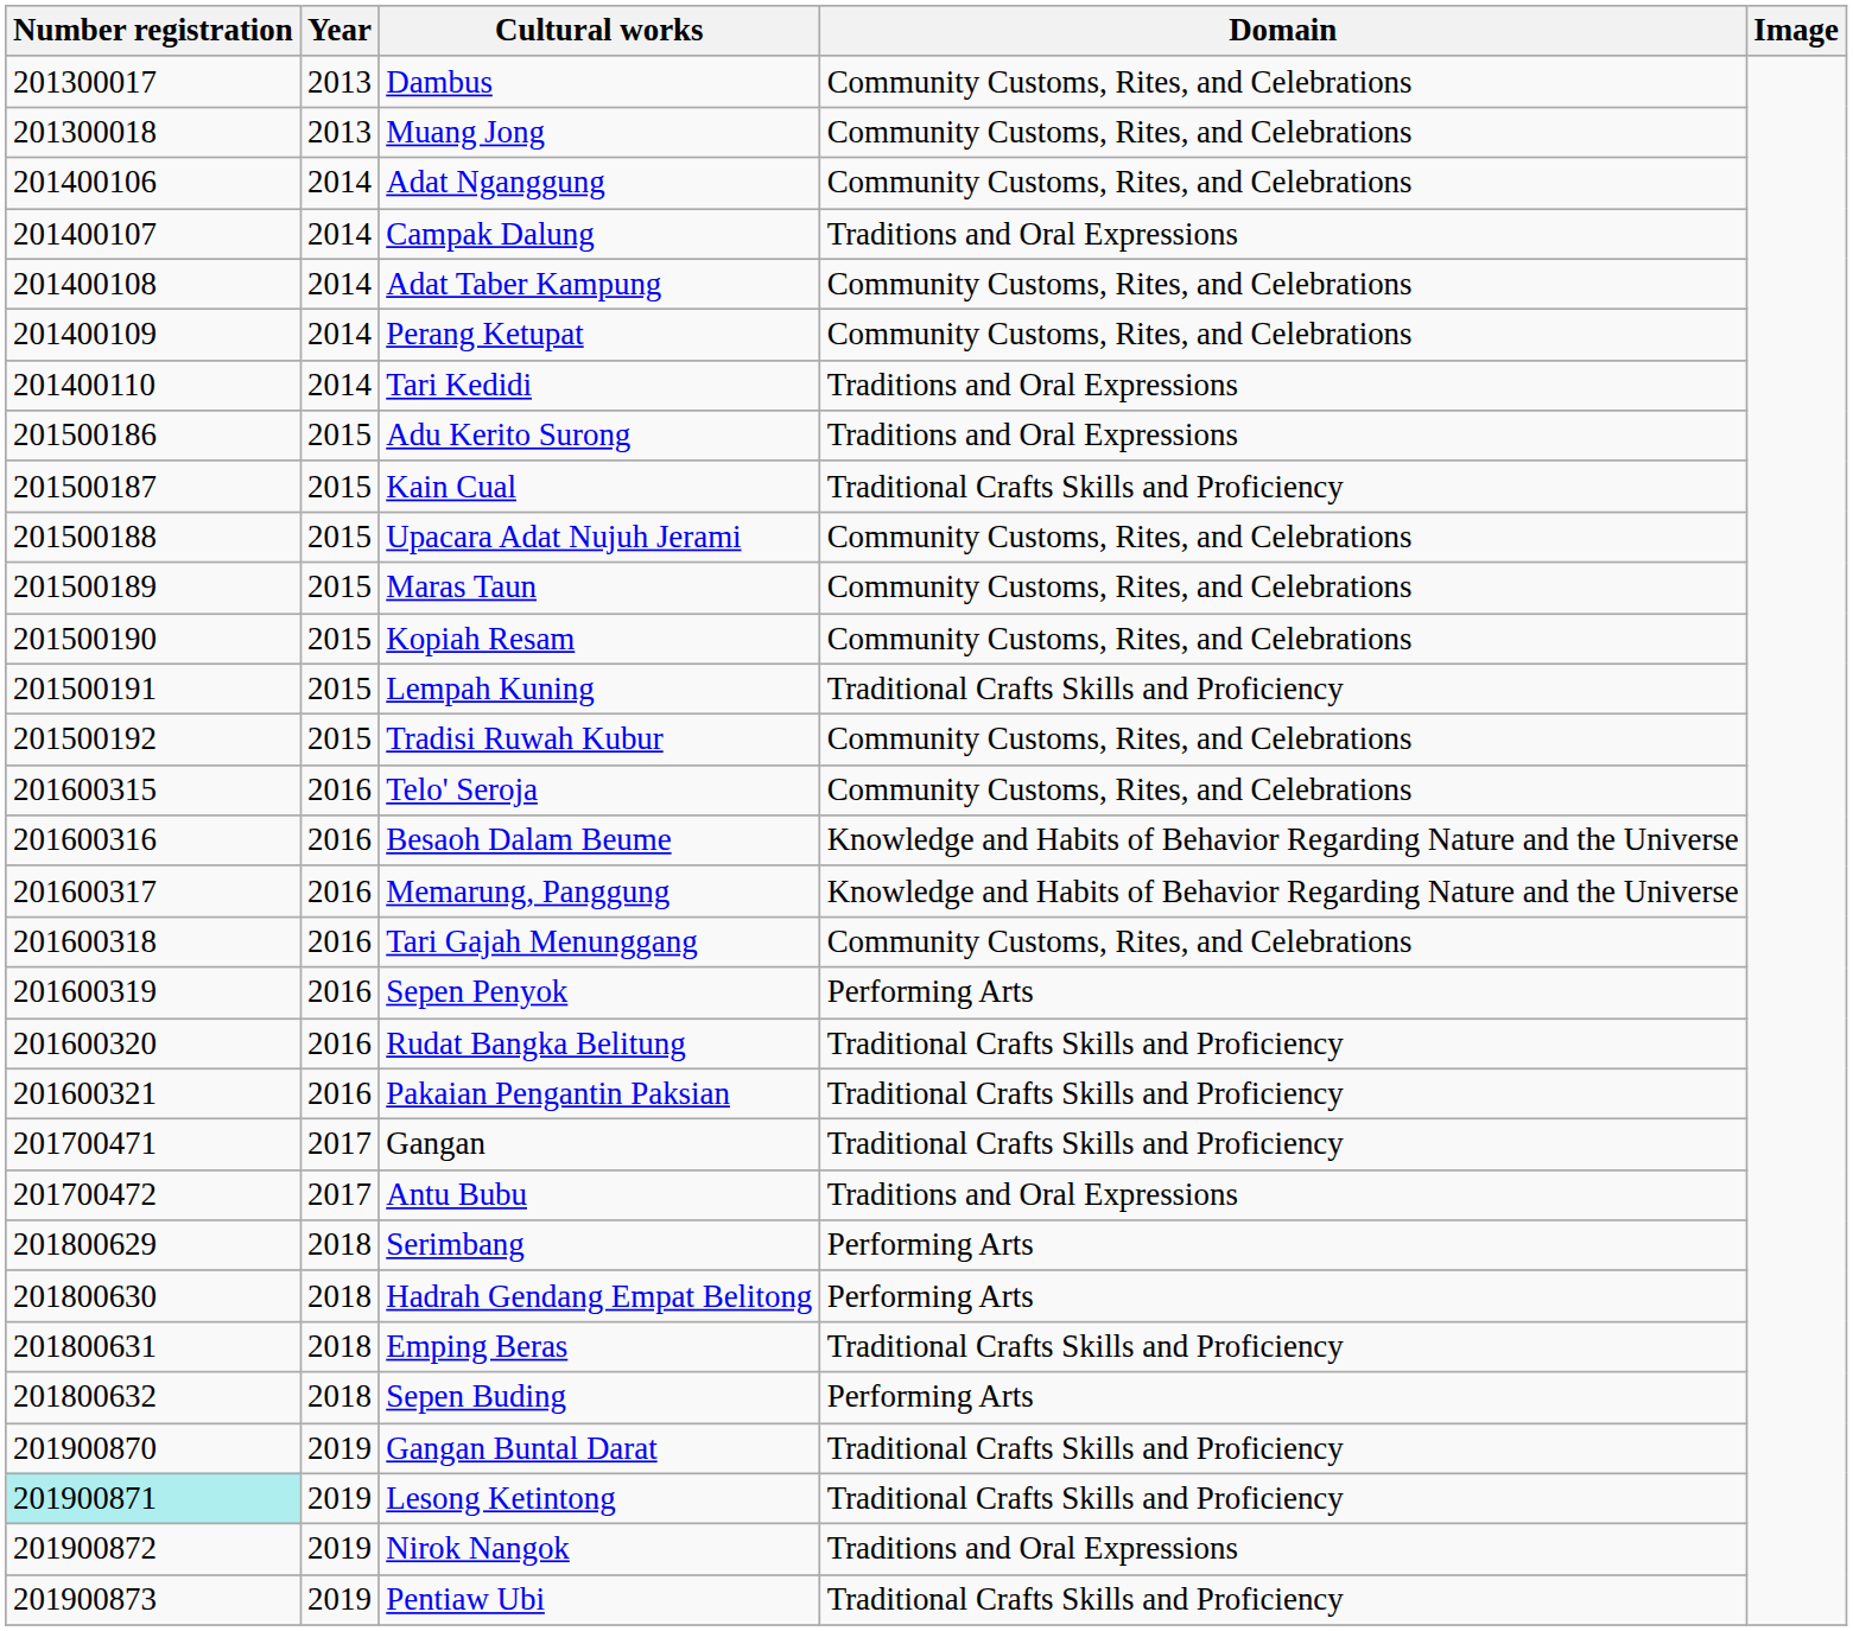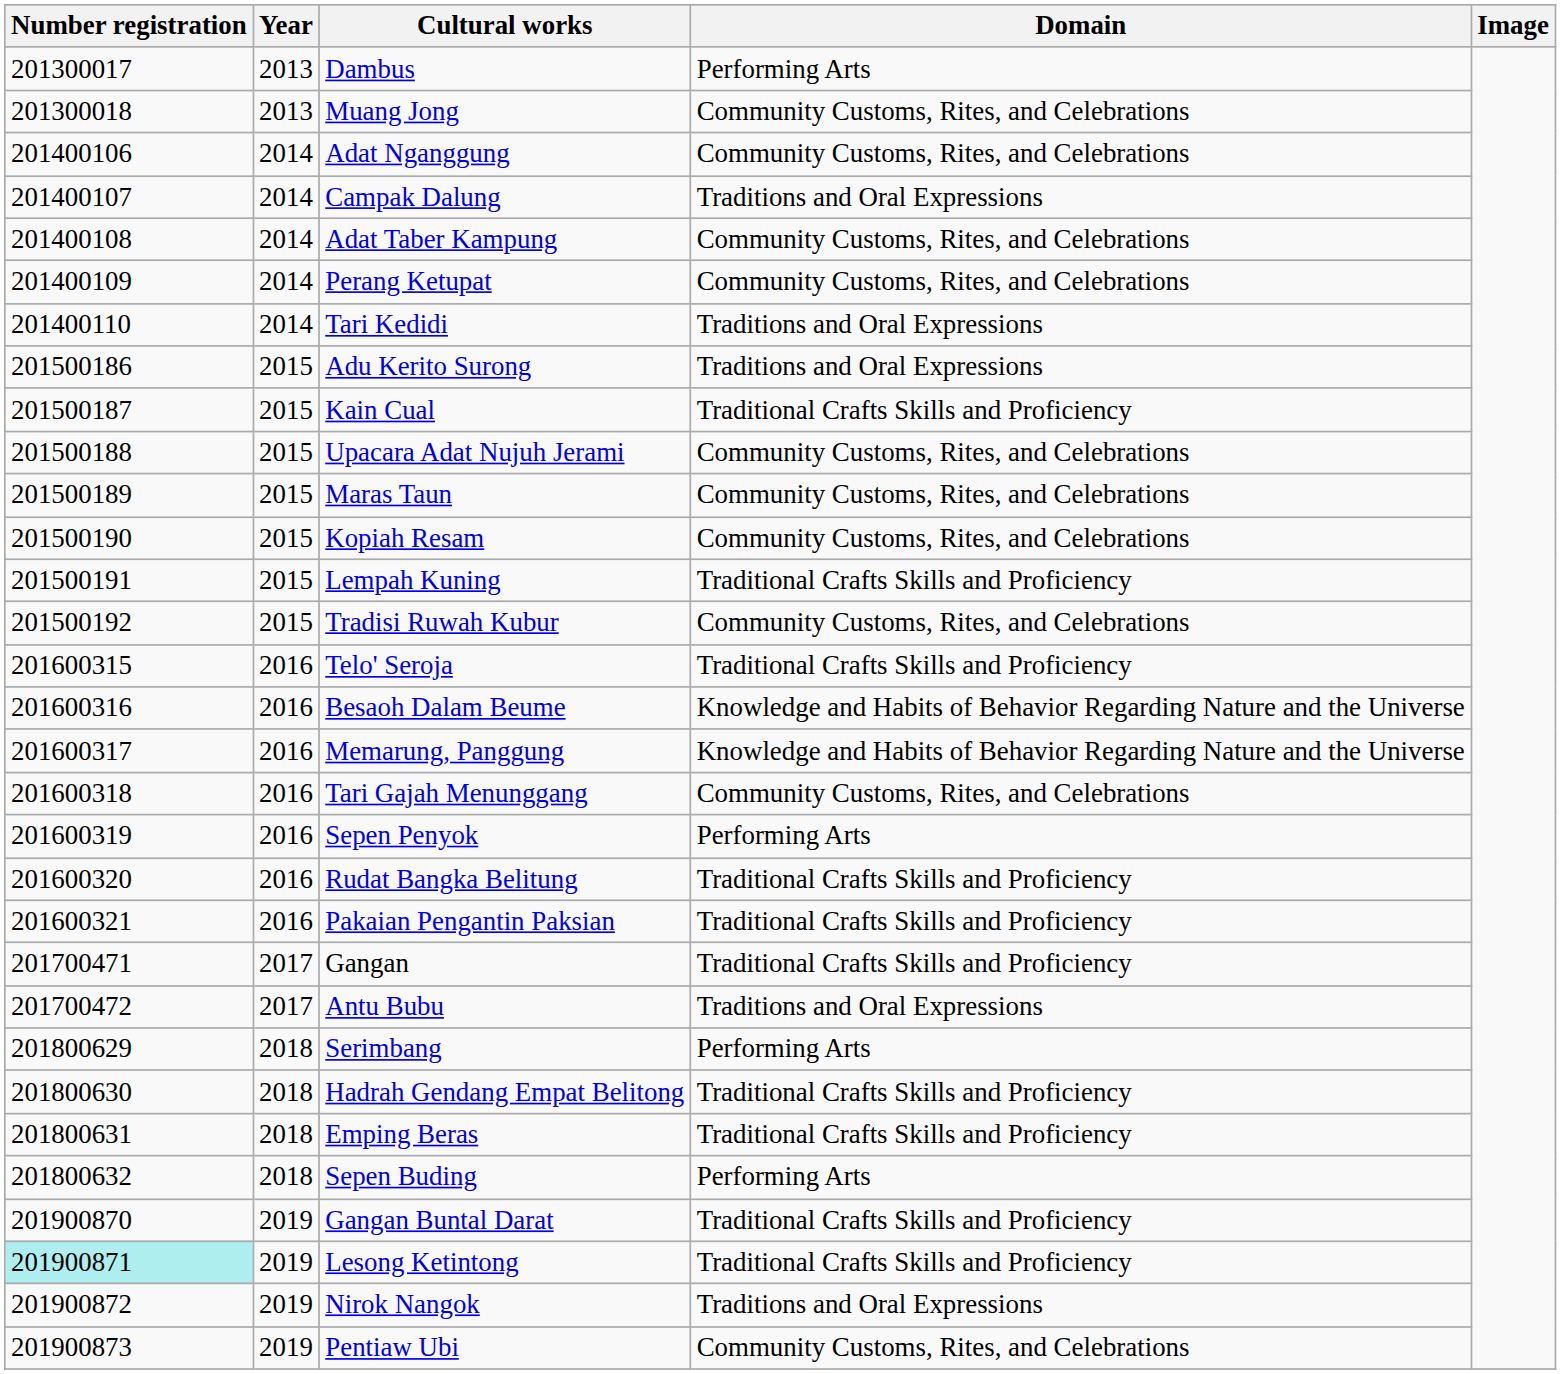 <table class = "wikitable sortable">
 <tr>
 <th>Number registration</th>
 <th>Year</th>
 <th>Cultural works</th>
 <th>Domain</th>
 <th>Image</th>
 </tr>
 <tr>
 <td>201300017</td>
 <td>2013</td>
 <td><a href='#'>Dambus</a></td>
-<td>Community Customs, Rites, and Celebrations</td>
+<td>Performing Arts</td>
 </tr>
 <tr>
 <td>201300018</td>
 <td>2013</td>
 <td><a href='#'>Muang Jong</a></td>
 <td>Community Customs, Rites, and Celebrations</td>
 </tr>
 <tr>
 <td>201400106</td>
 <td>2014</td>
 <td><a href='#'>Adat Nganggung</a></td>
 <td>Community Customs, Rites, and Celebrations</td>
 </tr>
 <tr>
 <td>201400107</td>
 <td>2014</td>
 <td><a href='#'>Campak Dalung</a></td>
 <td>Traditions and Oral Expressions</td>
 </tr>
 <tr>
 <td>201400108</td>
 <td>2014</td>
 <td><a href='#'>Adat Taber Kampung</a></td>
 <td>Community Customs, Rites, and Celebrations</td>
 </tr>
 <tr>
 <td>201400109</td>
 <td>2014</td>
 <td><a href='#'>Perang Ketupat</a></td>
 <td>Community Customs, Rites, and Celebrations</td>
 </tr>
 <tr>
 <td>201400110</td>
 <td>2014</td>
 <td><a href='#'>Tari Kedidi</a></td>
 <td>Traditions and Oral Expressions</td>
 </tr>
 <tr>
 <td>201500186</td>
 <td>2015</td>
 <td><a href='#'>Adu Kerito Surong</a></td>
 <td>Traditions and Oral Expressions</td>
 </tr>
 <tr>
 <td>201500187</td>
 <td>2015</td>
 <td><a href='#'>Kain Cual</a></td>
 <td>Traditional Crafts Skills and Proficiency</td>
 </tr>
 <tr>
 <td>201500188</td>
 <td>2015</td>
 <td><a href='#'>Upacara Adat Nujuh Jerami</a></td>
 <td>Community Customs, Rites, and Celebrations</td>
 </tr>
 <tr>
 <td>201500189</td>
 <td>2015</td>
 <td><a href='#'>Maras Taun</a></td>
 <td>Community Customs, Rites, and Celebrations</td>
 </tr>
 <tr>
 <td>201500190</td>
 <td>2015</td>
 <td><a href='#'>Kopiah Resam</a></td>
 <td>Community Customs, Rites, and Celebrations</td>
 </tr>
 <tr>
 <td>201500191</td>
 <td>2015</td>
 <td><a href='#'>Lempah Kuning</a></td>
 <td>Traditional Crafts Skills and Proficiency</td>
 </tr>
 <tr>
 <td>201500192</td>
 <td>2015</td>
 <td><a href='#'>Tradisi Ruwah Kubur</a></td>
 <td>Community Customs, Rites, and Celebrations</td>
 </tr>
 <tr>
 <td>201600315</td>
 <td>2016</td>
 <td><a href='#'>Telo' Seroja</a></td>
-<td>Community Customs, Rites, and Celebrations</td>
+<td>Traditional Crafts Skills and Proficiency</td>
 </tr>
 <tr>
 <td>201600316</td>
 <td>2016</td>
 <td><a href='#'>Besaoh Dalam Beume</a></td>
 <td>Knowledge and Habits of Behavior Regarding Nature and the Universe</td>
 </tr>
 <tr>
 <td>201600317</td>
 <td>2016</td>
 <td><a href='#'>Memarung, Panggung</a></td>
 <td>Knowledge and Habits of Behavior Regarding Nature and the Universe</td>
 </tr>
 <tr>
 <td>201600318</td>
 <td>2016</td>
 <td><a href='#'>Tari Gajah Menunggang</a></td>
 <td>Community Customs, Rites, and Celebrations</td>
 </tr>
 <tr>
 <td>201600319</td>
 <td>2016</td>
 <td><a href='#'>Sepen Penyok</a></td>
 <td>Performing Arts</td>
 </tr>
 <tr>
 <td>201600320</td>
 <td>2016</td>
 <td><a href='#'>Rudat Bangka Belitung</a></td>
 <td>Traditional Crafts Skills and Proficiency</td>
 </tr>
 <tr>
 <td>201600321</td>
 <td>2016</td>
 <td><a href='#'>Pakaian Pengantin Paksian</a></td>
 <td>Traditional Crafts Skills and Proficiency</td>
 </tr>
 <tr>
 <td>201700471</td>
 <td>2017</td>
 <td>Gangan</td>
 <td>Traditional Crafts Skills and Proficiency</td>
 </tr>
 <tr>
 <td>201700472</td>
 <td>2017</td>
 <td><a href='#'>Antu Bubu</a></td>
 <td>Traditions and Oral Expressions</td>
 </tr>
 <tr>
 <td>201800629</td>
 <td>2018</td>
 <td><a href='#'>Serimbang</a></td>
 <td>Performing Arts</td>
 </tr>
 <tr>
 <td>201800630</td>
 <td>2018</td>
 <td><a href='#'>Hadrah Gendang Empat Belitong</a></td>
-<td>Performing Arts</td>
+<td>Traditional Crafts Skills and Proficiency</td>
 </tr>
 <tr>
 <td>201800631</td>
 <td>2018</td>
 <td><a href='#'>Emping Beras</a></td>
 <td>Traditional Crafts Skills and Proficiency</td>
 </tr>
 <tr>
 <td>201800632</td>
 <td>2018</td>
 <td><a href='#'>Sepen Buding</a></td>
 <td>Performing Arts</td>
 </tr>
 <tr>
 <td>201900870</td>
 <td>2019</td>
 <td><a href='#'>Gangan Buntal Darat</a></td>
 <td>Traditional Crafts Skills and Proficiency</td>
 </tr>
 <tr>
 <td style="background: paleturquoise;">201900871</td>
 <td>2019</td>
 <td><a href='#'>Lesong Ketintong</a></td>
 <td>Traditional Crafts Skills and Proficiency</td>
 </tr>
 <tr>
 <td>201900872</td>
 <td>2019</td>
 <td><a href='#'>Nirok Nangok</a></td>
 <td>Traditions and Oral Expressions</td>
 </tr>
 <tr>
 <td>201900873</td>
 <td>2019</td>
 <td><a href='#'>Pentiaw Ubi</a></td>
-<td>Traditional Crafts Skills and Proficiency</td>
+<td>Community Customs, Rites, and Celebrations</td>
 </tr>
 </table>
